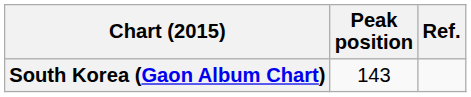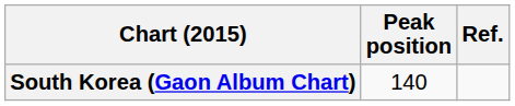 <table class="wikitable sortable plainrowheaders" style="text-align:center;">
 <tr>
 <th>Chart (2015)</th>
 <th>Peak<br>position</th>
 <th>Ref.</th>
 </tr>
 <tr>
 <th scope="row">South Korea (<a href='#'>Gaon Album Chart</a>)</th>
-<td>143</td>
+<td>140</td>
 <td></td>
 </tr>
 </table>
